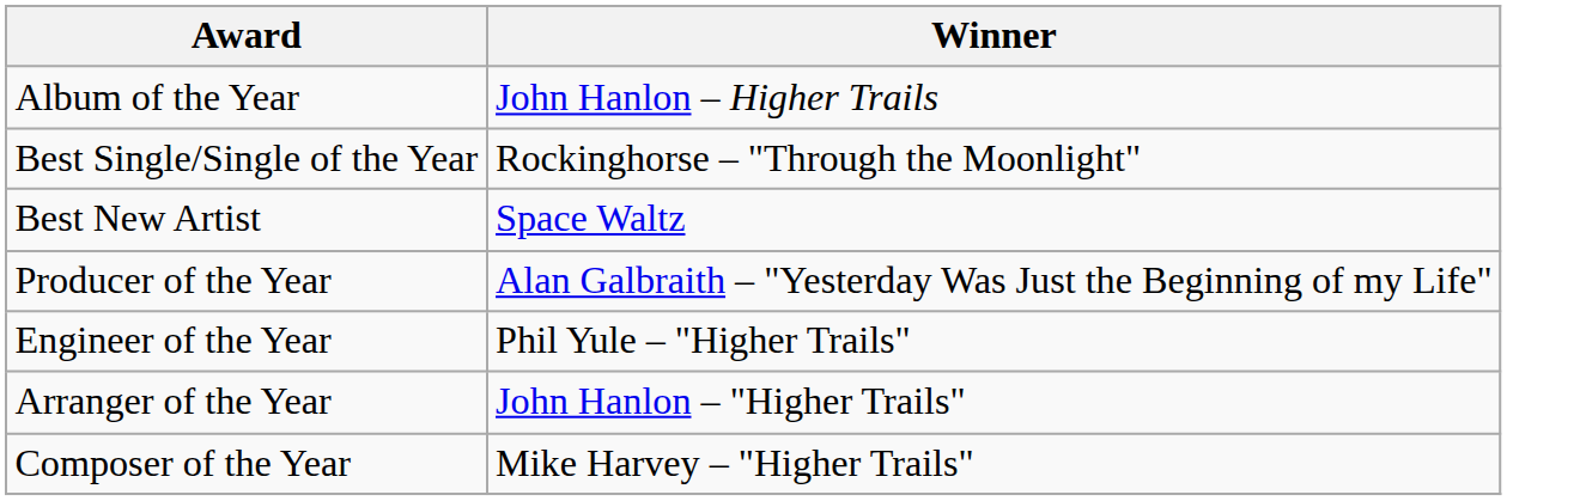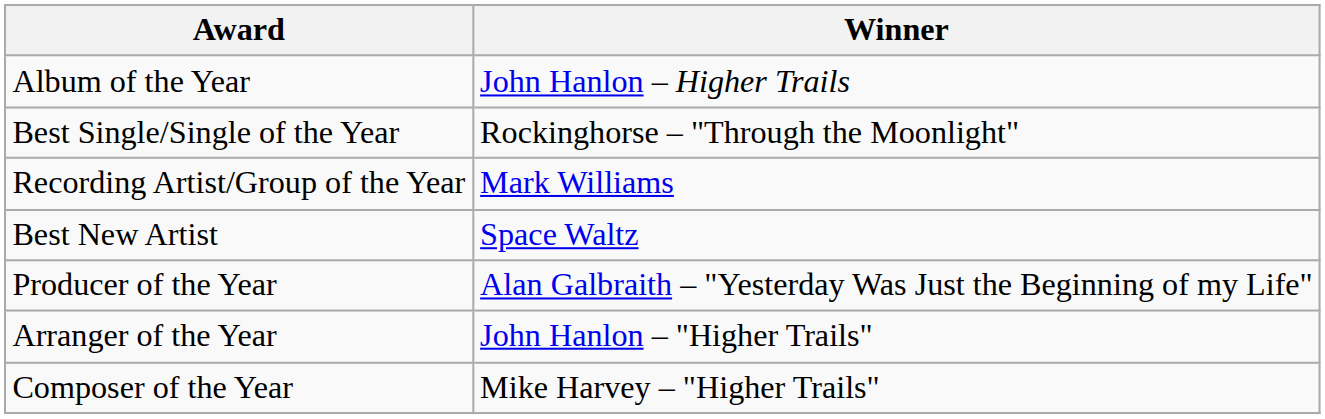 <table class="wikitable">
 <tr>
 <th>Award</th>
 <th>Winner</th>
 </tr>
 <tr>
 <td>Album of the Year</td>
 <td><a href='#'>John Hanlon</a> – <em>Higher Trails</em></td>
 </tr>
 <tr>
 <td>Best Single/Single of the Year</td>
 <td>Rockinghorse – "Through the Moonlight"</td>
 </tr>
 <tr>
+<td>Recording Artist/Group of the Year</td>
+<td><a href='#'>Mark Williams</a></td>
+</tr>
+<tr>
 <td>Best New Artist</td>
 <td><a href='#'>Space Waltz</a></td>
 </tr>
 <tr>
 <td>Producer of the Year</td>
 <td><a href='#'>Alan Galbraith</a> – "Yesterday Was Just the Beginning of my Life"</td>
-</tr>
-<tr>
-<td>Engineer of the Year</td>
-<td>Phil Yule – "Higher Trails"</td>
 </tr>
 <tr>
 <td>Arranger of the Year</td>
 <td><a href='#'>John Hanlon</a> – "Higher Trails"</td>
 </tr>
 <tr>
 <td>Composer of the Year</td>
 <td>Mike Harvey – "Higher Trails"</td>
 </tr>
 <tr>
 </tr>
 </table>
